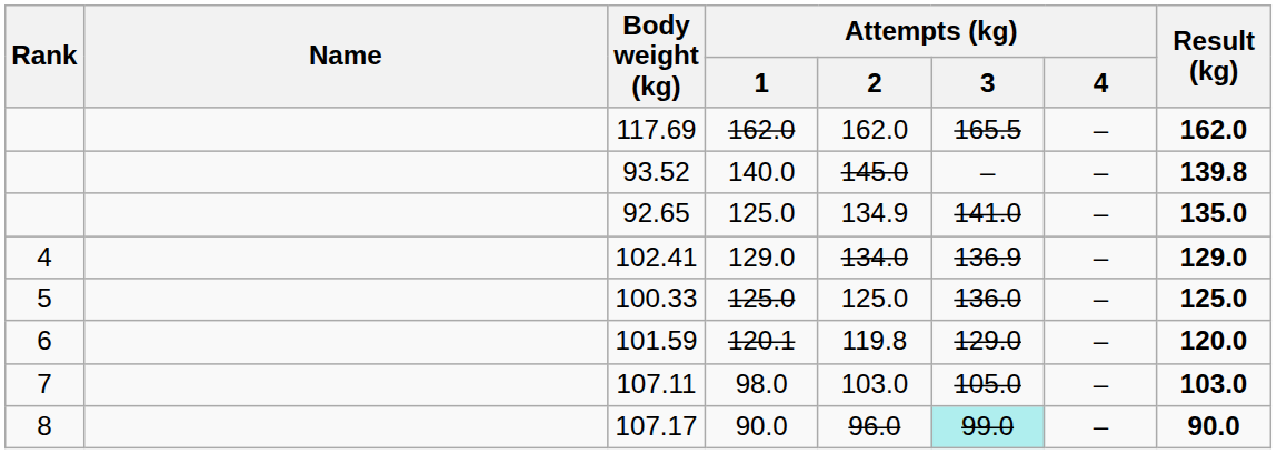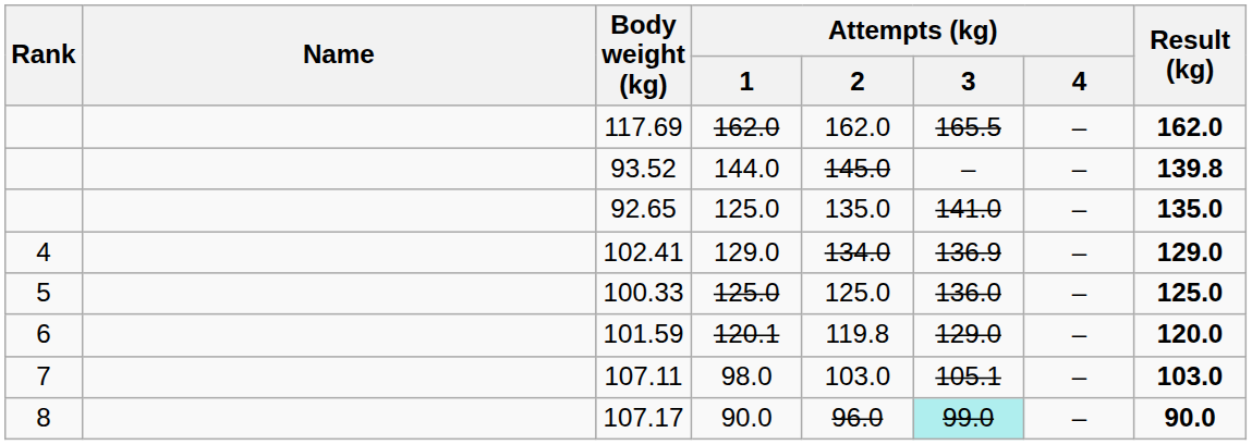 <table class="wikitable" style="text-align:center;">
 <tr>
 <th rowspan=2>Rank</th>
 <th rowspan=2 width=305>Name</th>
 <th rowspan=2 width=50>Body weight (kg)</th>
 <th colspan=4>Attempts (kg)</th>
 <th rowspan=2 width=60>Result (kg)</th>
 </tr>
 <tr>
 <th width=60>1</th>
 <th width=60>2</th>
 <th width=60>3</th>
 <th width=60>4</th>
 </tr>
 <tr>
 <td></td>
 <td align=left></td>
 <td>117.69</td>
 <td><s>162.0</s></td>
 <td>162.0</td>
 <td><s>165.5</s></td>
 <td>–</td>
 <td><strong>162.0</strong></td>
 </tr>
 <tr>
 <td></td>
 <td align=left></td>
 <td>93.52</td>
-<td>140.0</td>
+<td>144.0</td>
 <td><s>145.0</s></td>
 <td>–</td>
 <td>–</td>
 <td><strong>139.8</strong></td>
 </tr>
 <tr>
 <td></td>
 <td align=left></td>
 <td>92.65</td>
 <td>125.0</td>
-<td>134.9</td>
+<td>135.0</td>
 <td><s>141.0</s></td>
 <td>–</td>
 <td><strong>135.0</strong></td>
 </tr>
 <tr>
 <td>4</td>
 <td align=left></td>
 <td>102.41</td>
 <td>129.0</td>
 <td><s>134.0</s></td>
 <td><s>136.9</s></td>
 <td>–</td>
 <td><strong>129.0</strong></td>
 </tr>
 <tr>
 <td>5</td>
 <td align=left></td>
 <td>100.33</td>
 <td><s>125.0</s></td>
 <td>125.0</td>
 <td><s>136.0</s></td>
 <td>–</td>
 <td><strong>125.0</strong></td>
 </tr>
 <tr>
 <td>6</td>
 <td align=left></td>
 <td>101.59</td>
 <td><s>120.1</s></td>
 <td>119.8</td>
 <td><s>129.0</s></td>
 <td>–</td>
 <td><strong>120.0</strong></td>
 </tr>
 <tr>
 <td>7</td>
 <td align=left></td>
 <td>107.11</td>
 <td>98.0</td>
 <td>103.0</td>
-<td><s>105.0</s></td>
+<td><s>105.1</s></td>
 <td>–</td>
 <td><strong>103.0</strong></td>
 </tr>
 <tr>
 <td>8</td>
 <td align=left></td>
 <td>107.17</td>
 <td>90.0</td>
 <td><s>96.0</s></td>
 <td style="background: paleturquoise;"><s>99.0</s></td>
 <td>–</td>
 <td><strong>90.0</strong></td>
 </tr>
 </table>
